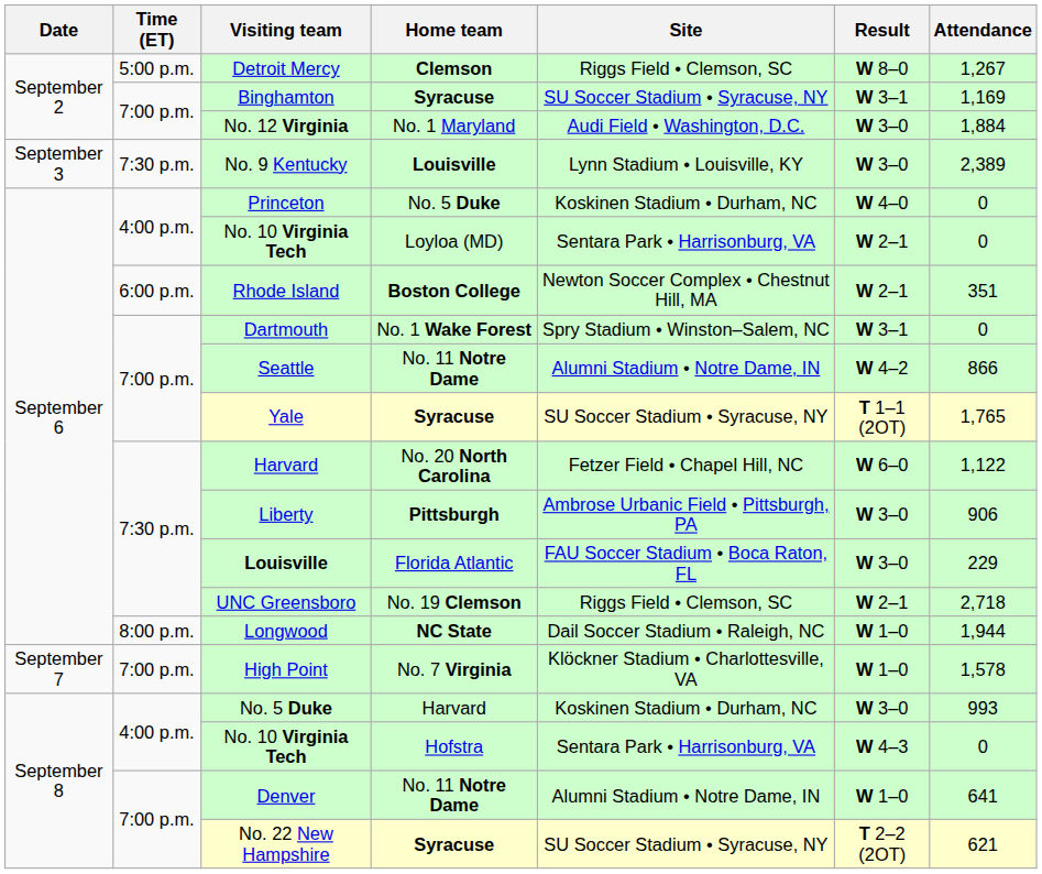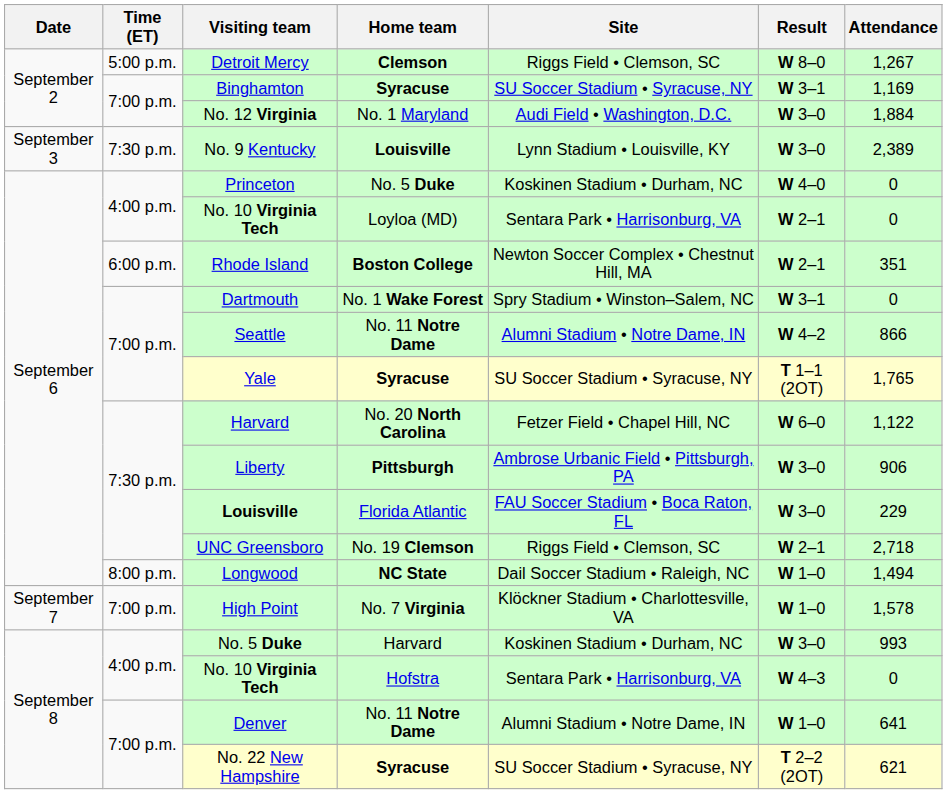 <table class="wikitable" style="font-size:95%; text-align: center;">
 <tr>
 <th>Date</th>
 <th>Time (ET)</th>
 <th>Visiting team</th>
 <th>Home team</th>
 <th>Site</th>
 <th>Result</th>
 <th>Attendance</th>
 </tr>
 <tr>
 <td rowspan=3>September 2</td>
 <td>5:00 p.m.</td>
 <td style="background:#cfc;"><a href='#'>Detroit Mercy</a></td>
 <td style="background:#cfc;"><strong>Clemson</strong></td>
 <td style="background:#cfc;">Riggs Field • Clemson, SC</td>
 <td style="background:#cfc;"><strong>W</strong> 8–0</td>
 <td style="background:#cfc;">1,267</td>
 </tr>
 <tr>
 <td rowspan=2>7:00 p.m.</td>
 <td style="background:#cfc;"><a href='#'>Binghamton</a></td>
 <td style="background:#cfc;"><strong>Syracuse</strong></td>
 <td style="background:#cfc;"><a href='#'>SU Soccer Stadium</a> • <a href='#'>Syracuse, NY</a></td>
 <td style="background:#cfc;"><strong>W</strong> 3–1</td>
 <td style="background:#cfc;">1,169</td>
 </tr>
 <tr>
 <td style="background:#cfc;">No. 12 <strong>Virginia</strong></td>
 <td style="background:#cfc;">No. 1 <a href='#'>Maryland</a></td>
 <td style="background:#cfc;"><a href='#'>Audi Field</a> • <a href='#'>Washington, D.C.</a></td>
 <td style="background:#cfc;"><strong>W</strong> 3–0</td>
 <td style="background:#cfc;">1,884</td>
 </tr>
 <tr>
 <td>September 3</td>
 <td>7:30 p.m.</td>
 <td style="background:#cfc;">No. 9 <a href='#'>Kentucky</a></td>
 <td style="background:#cfc;"><strong>Louisville</strong></td>
 <td style="background:#cfc;">Lynn Stadium • Louisville, KY</td>
 <td style="background:#cfc;"><strong>W</strong> 3–0</td>
 <td style="background:#cfc;">2,389</td>
 </tr>
 <tr>
 <td rowspan=11>September 6</td>
 <td rowspan=2>4:00 p.m.</td>
 <td style="background:#cfc;"><a href='#'>Princeton</a></td>
 <td style="background:#cfc;">No. 5 <strong>Duke</strong></td>
 <td style="background:#cfc;">Koskinen Stadium • Durham, NC</td>
 <td style="background:#cfc;"><strong>W</strong> 4–0</td>
 <td style="background:#cfc;">0</td>
 </tr>
 <tr>
 <td style="background:#cfc;">No. 10 <strong>Virginia Tech</strong></td>
 <td style="background:#cfc;">Loyloa (MD)</td>
 <td style="background:#cfc;">Sentara Park • <a href='#'>Harrisonburg, VA</a></td>
 <td style="background:#cfc;"><strong>W</strong> 2–1</td>
 <td style="background:#cfc;">0</td>
 </tr>
 <tr>
 <td>6:00 p.m.</td>
 <td style="background:#cfc;"><a href='#'>Rhode Island</a></td>
 <td style="background:#cfc;"><strong>Boston College</strong></td>
 <td style="background:#cfc;">Newton Soccer Complex • Chestnut Hill, MA</td>
 <td style="background:#cfc;"><strong>W</strong> 2–1</td>
 <td style="background:#cfc;">351</td>
 </tr>
 <tr>
 <td rowspan=3>7:00 p.m.</td>
 <td style="background:#cfc;"><a href='#'>Dartmouth</a></td>
 <td style="background:#cfc;">No. 1 <strong>Wake Forest</strong></td>
 <td style="background:#cfc;">Spry Stadium • Winston–Salem, NC</td>
 <td style="background:#cfc;"><strong>W</strong> 3–1</td>
 <td style="background:#cfc;">0</td>
 </tr>
 <tr>
 <td style="background:#cfc;"><a href='#'>Seattle</a></td>
 <td style="background:#cfc;">No. 11 <strong>Notre Dame</strong></td>
 <td style="background:#cfc;"><a href='#'>Alumni Stadium</a> • <a href='#'>Notre Dame, IN</a></td>
 <td style="background:#cfc;"><strong>W</strong> 4–2</td>
 <td style="background:#cfc;">866</td>
 </tr>
 <tr>
 <td style="background:#ffc;"><a href='#'>Yale</a></td>
 <td style="background:#ffc;"><strong>Syracuse</strong></td>
 <td style="background:#ffc;">SU Soccer Stadium • Syracuse, NY</td>
 <td style="background:#ffc;"><strong>T</strong> 1–1 (2OT)</td>
 <td style="background:#ffc;">1,765</td>
 </tr>
 <tr>
 <td rowspan=4>7:30 p.m.</td>
 <td style="background:#cfc;"><a href='#'>Harvard</a></td>
 <td style="background:#cfc;">No. 20 <strong>North Carolina</strong></td>
 <td style="background:#cfc;">Fetzer Field • Chapel Hill, NC</td>
 <td style="background:#cfc;"><strong>W</strong> 6–0</td>
 <td style="background:#cfc;">1,122</td>
 </tr>
 <tr>
 <td style="background:#cfc;"><a href='#'>Liberty</a></td>
 <td style="background:#cfc;"><strong>Pittsburgh</strong></td>
 <td style="background:#cfc;"><a href='#'>Ambrose Urbanic Field</a> • <a href='#'>Pittsburgh, PA</a></td>
 <td style="background:#cfc;"><strong>W</strong> 3–0</td>
 <td style="background:#cfc;">906</td>
 </tr>
 <tr>
 <td style="background:#cfc;"><strong>Louisville</strong></td>
 <td style="background:#cfc;"><a href='#'>Florida Atlantic</a></td>
 <td style="background:#cfc;"><a href='#'>FAU Soccer Stadium</a> • <a href='#'>Boca Raton, FL</a></td>
 <td style="background:#cfc;"><strong>W</strong> 3–0</td>
 <td style="background:#cfc;">229</td>
 </tr>
 <tr>
 <td style="background:#cfc;"><a href='#'>UNC Greensboro</a></td>
 <td style="background:#cfc;">No. 19 <strong>Clemson</strong></td>
 <td style="background:#cfc;">Riggs Field • Clemson, SC</td>
 <td style="background:#cfc;"><strong>W</strong> 2–1</td>
 <td style="background:#cfc;">2,718</td>
 </tr>
 <tr>
 <td>8:00 p.m.</td>
 <td style="background:#cfc;"><a href='#'>Longwood</a></td>
 <td style="background:#cfc;"><strong>NC State</strong></td>
 <td style="background:#cfc;">Dail Soccer Stadium  • Raleigh, NC</td>
 <td style="background:#cfc;"><strong>W</strong> 1–0</td>
-<td style="background:#cfc;">1,944</td>
+<td style="background:#cfc;">1,494</td>
 </tr>
 <tr>
 <td>September 7</td>
 <td>7:00 p.m.</td>
 <td style="background:#cfc;"><a href='#'>High Point</a></td>
 <td style="background:#cfc;">No. 7 <strong>Virginia</strong></td>
 <td style="background:#cfc;">Klöckner Stadium • Charlottesville, VA</td>
 <td style="background:#cfc;"><strong>W</strong> 1–0</td>
 <td style="background:#cfc;">1,578</td>
 </tr>
 <tr>
 <td rowspan=4>September 8</td>
 <td rowspan=2>4:00 p.m.</td>
 <td style="background:#cfc;">No. 5 <strong>Duke</strong></td>
 <td style="background:#cfc;">Harvard</td>
 <td style="background:#cfc;">Koskinen Stadium • Durham, NC</td>
 <td style="background:#cfc;"><strong>W</strong> 3–0</td>
 <td style="background:#cfc;">993</td>
 </tr>
 <tr>
 <td style="background:#cfc;">No. 10 <strong>Virginia Tech</strong></td>
 <td style="background:#cfc;"><a href='#'>Hofstra</a></td>
 <td style="background:#cfc;">Sentara Park • <a href='#'>Harrisonburg, VA</a></td>
 <td style="background:#cfc;"><strong>W</strong> 4–3</td>
 <td style="background:#cfc;">0</td>
 </tr>
 <tr>
 <td rowspan=2>7:00 p.m.</td>
 <td style="background:#cfc;"><a href='#'>Denver</a></td>
 <td style="background:#cfc;">No. 11 <strong>Notre Dame</strong></td>
 <td style="background:#cfc;">Alumni Stadium • Notre Dame, IN</td>
 <td style="background:#cfc;"><strong>W</strong> 1–0</td>
 <td style="background:#cfc;">641</td>
 </tr>
 <tr>
 <td style="background:#ffc;">No. 22 <a href='#'>New Hampshire</a></td>
 <td style="background:#ffc;"><strong>Syracuse</strong></td>
 <td style="background:#ffc;">SU Soccer Stadium • Syracuse, NY</td>
 <td style="background:#ffc;"><strong>T</strong> 2–2 (2OT)</td>
 <td style="background:#ffc;">621</td>
 </tr>
 </table>
